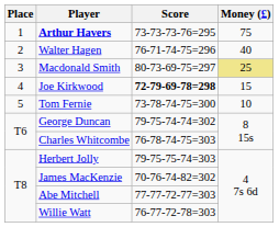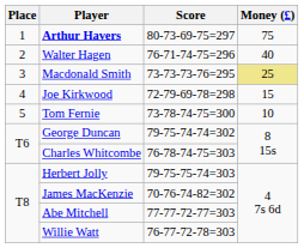 <table class=wikitable>
 <tr>
 <th>Place</th>
 <th>Player</th>
 <th>Score</th>
 <th>Money (<a href='#'>£</a>)</th>
 </tr>
 <tr>
 <td align=center>1</td>
 <td> <strong><a href='#'>Arthur Havers</a></strong></td>
-<td>73-73-73-76=295</td>
+<td>80-73-69-75=297</td>
 <td align=center>75</td>
 </tr>
 <tr>
 <td align=center>2</td>
 <td> <a href='#'>Walter Hagen</a></td>
 <td>76-71-74-75=296</td>
 <td align=center>40</td>
 </tr>
 <tr>
 <td align=center>3</td>
 <td> <a href='#'>Macdonald Smith</a></td>
-<td>80-73-69-75=297</td>
+<td>73-73-73-76=295</td>
 <td align=center style="background: khaki;">25</td>
 </tr>
 <tr>
 <td align=center>4</td>
 <td> <a href='#'>Joe Kirkwood</a></td>
-<td><strong>72-79-69-78=298</strong></td>
+<td>72-79-69-78=298</td>
 <td align=center>15</td>
 </tr>
 <tr>
 <td align=center>5</td>
 <td> <a href='#'>Tom Fernie</a></td>
 <td>73-78-74-75=300</td>
 <td align=center>10</td>
 </tr>
 <tr>
 <td rowspan=2 align=center>T6</td>
 <td> <a href='#'>George Duncan</a></td>
 <td>79-75-74-74=302</td>
 <td rowspan=2 align=center>8<br>15s</td>
 </tr>
 <tr>
 <td> <a href='#'>Charles Whitcombe</a></td>
 <td>76-78-74-75=303</td>
 </tr>
 <tr>
 <td rowspan=4 align=center>T8</td>
 <td> <a href='#'>Herbert Jolly</a></td>
 <td>79-75-75-74=303</td>
 <td rowspan=4 align=center>4<br>7s 6d</td>
 </tr>
 <tr>
 <td> <a href='#'>James MacKenzie</a></td>
 <td>70-76-74-82=302</td>
 </tr>
 <tr>
 <td> <a href='#'>Abe Mitchell</a></td>
 <td>77-77-72-77=303</td>
 </tr>
 <tr>
 <td> <a href='#'>Willie Watt</a></td>
 <td>76-77-72-78=303</td>
 </tr>
 </table>
